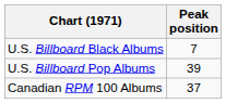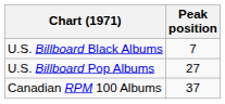 <table class="wikitable">
 <tr>
 <th align="left">Chart (1971)</th>
 <th align="center">Peak<br>position</th>
 </tr>
 <tr>
 <td align="left">U.S. <a href='#'><em>Billboard</em> Black Albums</a></td>
 <td align="center">7</td>
 </tr>
 <tr>
 <td align="left">U.S. <a href='#'><em>Billboard</em> Pop Albums</a></td>
-<td align="center">39</td>
+<td align="center">27</td>
 </tr>
 <tr>
 <td align="left">Canadian <em><a href='#'>RPM</a></em> 100 Albums</td>
 <td align="center">37</td>
 </tr>
 </table>
